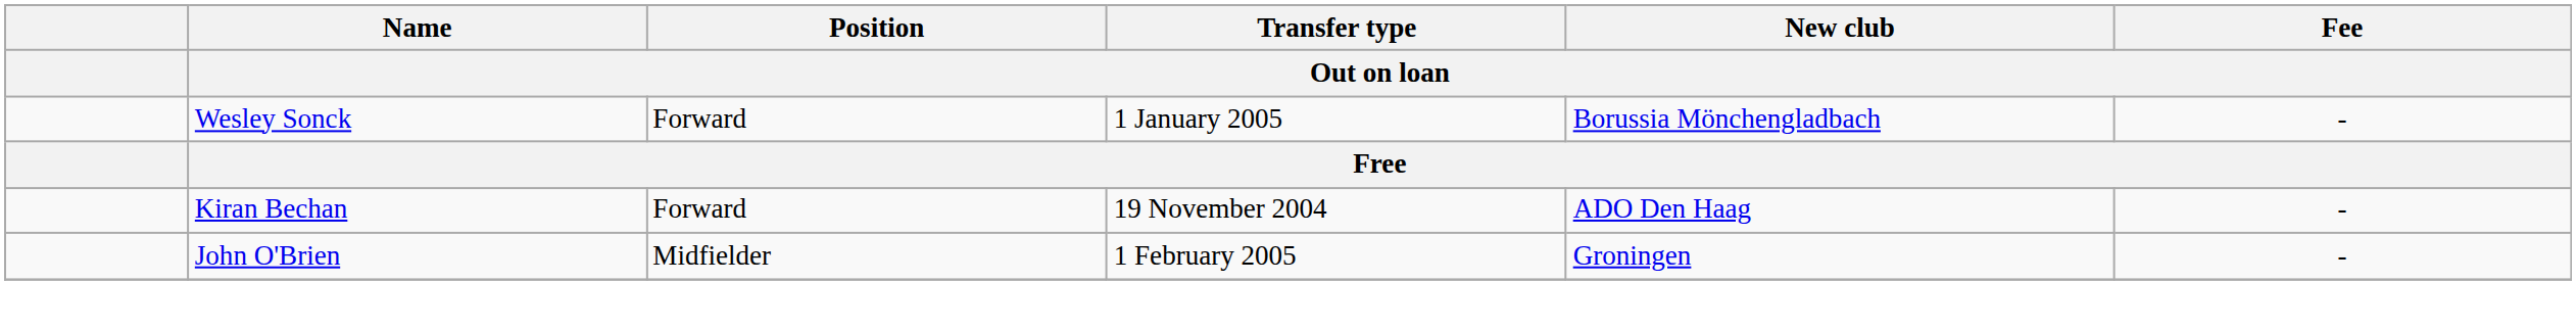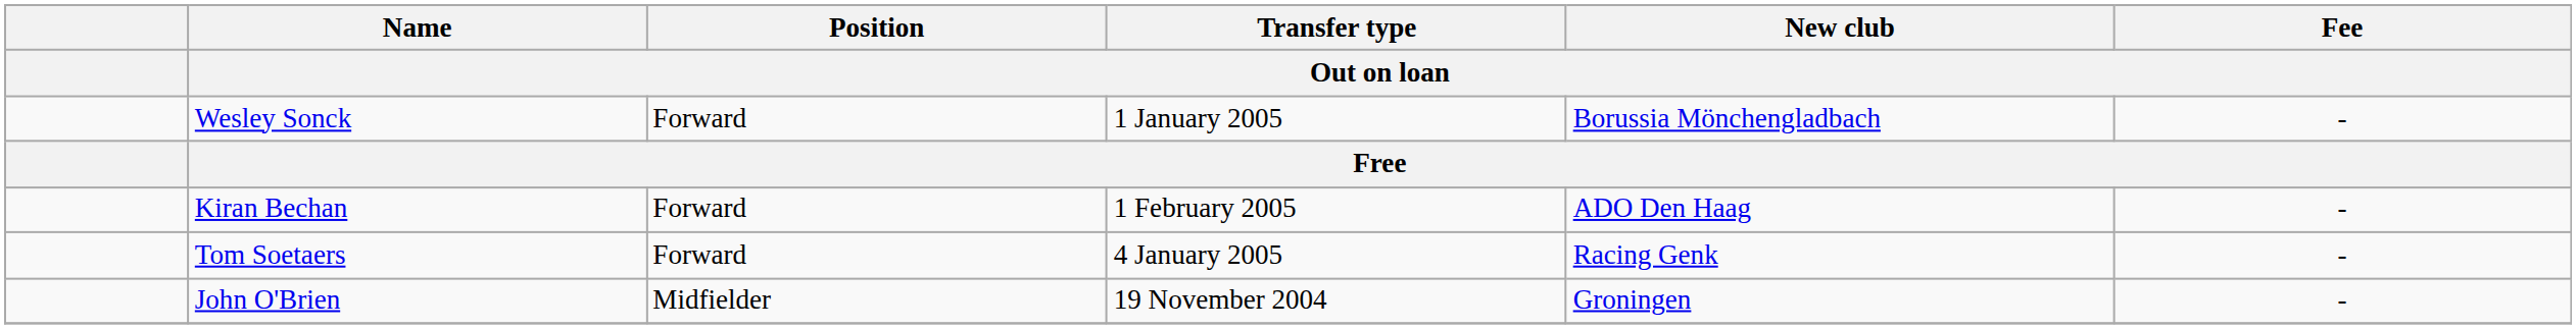 <table class="wikitable" style="width:100%; font-size:85%;">
 <tr>
 <th width="2%"></th>
 <th width="5%">Name</th>
 <th width="5%">Position</th>
 <th width="5%">Transfer type</th>
 <th width="5%">New club</th>
 <th width="5%">Fee</th>
 </tr>
 <tr>
 <th></th>
 <th colspan="5" align="center">Out on loan</th>
 </tr>
 <tr>
 <td align=center></td>
 <td align=left> <a href='#'>Wesley Sonck</a></td>
 <td align=left>Forward</td>
 <td align=left>1 January 2005</td>
 <td align=left> <a href='#'>Borussia Mönchengladbach</a></td>
 <td align=center>-</td>
 </tr>
 <tr>
 <th></th>
 <th colspan="5" align="center">Free</th>
 </tr>
 <tr>
 <td align=center></td>
 <td align=left> <a href='#'>Kiran Bechan</a></td>
 <td align=left>Forward</td>
-<td align=left>19 November 2004</td>
+<td align=left>1 February 2005</td>
 <td align=left> <a href='#'>ADO Den Haag</a></td>
+<td align=center>-</td>
+</tr>
+<tr>
+<td align=center></td>
+<td align=left> <a href='#'>Tom Soetaers</a></td>
+<td align=left>Forward</td>
+<td align=left>4 January 2005</td>
+<td align=left> <a href='#'>Racing Genk</a></td>
 <td align=center>-</td>
 </tr>
 <tr>
 <td align=center></td>
 <td align=left> <a href='#'>John O'Brien</a></td>
 <td align=left>Midfielder</td>
-<td align=left>1 February 2005</td>
+<td align=left>19 November 2004</td>
 <td align=left> <a href='#'>Groningen</a></td>
 <td align=center>-</td>
 </tr>
 <tr>
 </tr>
 </table>
